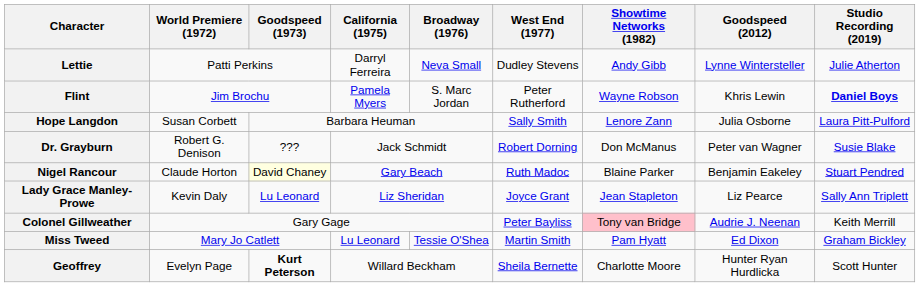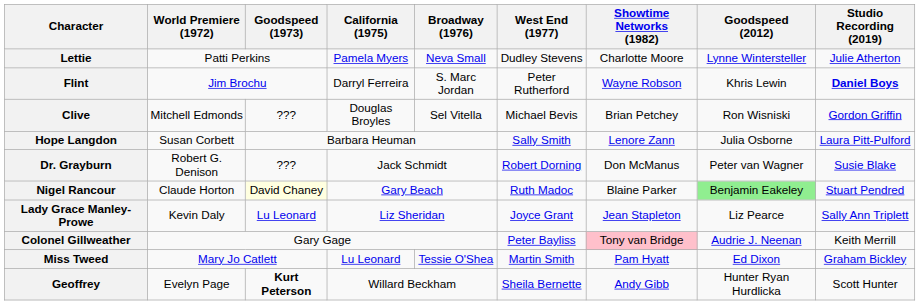 <table class="wikitable">
 <tr>
 <th>Character</th>
 <th>World Premiere<br>(1972)</th>
 <th>Goodspeed<br>(1973)</th>
 <th>California<br>(1975)</th>
 <th>Broadway<br>(1976)</th>
 <th>West End<br>(1977)</th>
 <th><a href='#'>Showtime Networks</a><br>(1982)</th>
 <th>Goodspeed<br>(2012)</th>
 <th>Studio Recording<br>(2019)</th>
 </tr>
 <tr>
 <th>Lettie</th>
 <td style="text-align:center;" colspan="2">Patti Perkins</td>
-<td style="text-align:center;">Darryl Ferreira</td>
+<td style="text-align:center;"><a href='#'>Pamela Myers</a></td>
 <td style="text-align:center;"><a href='#'>Neva Small</a></td>
 <td style="text-align:center;">Dudley Stevens</td>
-<td style="text-align:center;"><a href='#'>Andy Gibb</a></td>
+<td style="text-align:center;">Charlotte Moore</td>
 <td style="text-align:center;"><a href='#'>Lynne Wintersteller</a></td>
 <td style="text-align:center;"><a href='#'>Julie Atherton</a></td>
 </tr>
 <tr>
 <th>Flint</th>
 <td style="text-align:center;" colspan="2"><a href='#'>Jim Brochu</a></td>
-<td style="text-align:center;"><a href='#'>Pamela Myers</a></td>
+<td style="text-align:center;">Darryl Ferreira</td>
 <td style="text-align:center;">S. Marc Jordan</td>
 <td style="text-align:center;">Peter Rutherford</td>
 <td style="text-align:center;"><a href='#'>Wayne Robson</a></td>
 <td style="text-align:center;">Khris Lewin</td>
 <td style="text-align:center;"><strong><a href='#'>Daniel Boys</a></strong></td>
+</tr>
+<tr>
+<th>Clive</th>
+<td style="text-align:center;">Mitchell Edmonds</td>
+<td style="text-align:center;">???</td>
+<td style="text-align:center;">Douglas Broyles</td>
+<td style="text-align:center;">Sel Vitella</td>
+<td style="text-align:center;">Michael Bevis</td>
+<td style="text-align:center;">Brian Petchey</td>
+<td style="text-align:center;">Ron Wisniski</td>
+<td style="text-align:center;"><a href='#'>Gordon Griffin</a></td>
 </tr>
 <tr>
 <th>Hope Langdon</th>
 <td style="text-align:center;">Susan Corbett</td>
 <td style="text-align:center;" colspan="3">Barbara Heuman</td>
 <td style="text-align:center;"><a href='#'>Sally Smith</a></td>
 <td style="text-align:center;"><a href='#'>Lenore Zann</a></td>
 <td style="text-align:center;">Julia Osborne</td>
 <td style="text-align:center;"><a href='#'>Laura Pitt-Pulford</a></td>
 </tr>
 <tr>
 <th>Dr. Grayburn</th>
 <td style="text-align:center;">Robert G. Denison</td>
 <td style="text-align:center;">???</td>
 <td style="text-align:center;" colspan="2">Jack Schmidt</td>
 <td style="text-align:center;"><a href='#'>Robert Dorning</a></td>
 <td style="text-align:center;">Don McManus</td>
 <td style="text-align:center;">Peter van Wagner</td>
 <td style="text-align:center;"><a href='#'>Susie Blake</a></td>
 </tr>
 <tr>
 <th>Nigel Rancour</th>
 <td style="text-align:center;">Claude Horton</td>
 <td style="background: lightyellow; text-align:center;">David Chaney</td>
 <td style="text-align:center;" colspan="2"><a href='#'>Gary Beach</a></td>
 <td style="text-align:center;"><a href='#'>Ruth Madoc</a></td>
 <td style="text-align:center;">Blaine Parker</td>
-<td style="text-align:center;">Benjamin Eakeley</td>
+<td style="background: lightgreen; text-align:center;">Benjamin Eakeley</td>
 <td style="text-align:center;"><a href='#'>Stuart Pendred</a></td>
 </tr>
 <tr>
 <th>Lady Grace Manley-Prowe</th>
 <td style="text-align:center;">Kevin Daly</td>
 <td style="text-align:center;"><a href='#'>Lu Leonard</a></td>
 <td style="text-align:center;" colspan="2"><a href='#'>Liz Sheridan</a></td>
 <td style="text-align:center;"><a href='#'>Joyce Grant</a></td>
 <td style="text-align:center;"><a href='#'>Jean Stapleton</a></td>
 <td style="text-align:center;">Liz Pearce</td>
 <td style="text-align:center;"><a href='#'>Sally Ann Triplett</a></td>
 </tr>
 <tr>
 <th>Colonel Gillweather</th>
 <td style="text-align:center;" colspan="4">Gary Gage</td>
 <td style="text-align:center;"><a href='#'>Peter Bayliss</a></td>
 <td style="background: pink; text-align:center;">Tony van Bridge</td>
 <td style="text-align:center;"><a href='#'>Audrie J. Neenan</a></td>
 <td style="text-align:center;">Keith Merrill</td>
 </tr>
 <tr>
 <th>Miss Tweed</th>
 <td style="text-align:center;" colspan="2"><a href='#'>Mary Jo Catlett</a></td>
 <td style="text-align:center;"><a href='#'>Lu Leonard</a></td>
 <td style="text-align:center;"><a href='#'>Tessie O'Shea</a></td>
 <td style="text-align:center;"><a href='#'>Martin Smith</a></td>
 <td style="text-align:center;"><a href='#'>Pam Hyatt</a></td>
 <td style="text-align:center;"><a href='#'>Ed Dixon</a></td>
 <td style="text-align:center;"><a href='#'>Graham Bickley</a></td>
 </tr>
 <tr>
 <th>Geoffrey</th>
 <td style="text-align:center;">Evelyn Page</td>
 <td style="text-align:center;"><strong>Kurt Peterson</strong></td>
 <td style="text-align:center;" colspan="2">Willard Beckham</td>
 <td style="text-align:center;"><a href='#'>Sheila Bernette</a></td>
-<td style="text-align:center;">Charlotte Moore</td>
+<td style="text-align:center;"><a href='#'>Andy Gibb</a></td>
 <td style="text-align:center;">Hunter Ryan Hurdlicka</td>
 <td style="text-align:center;">Scott Hunter</td>
 </tr>
 </table>
